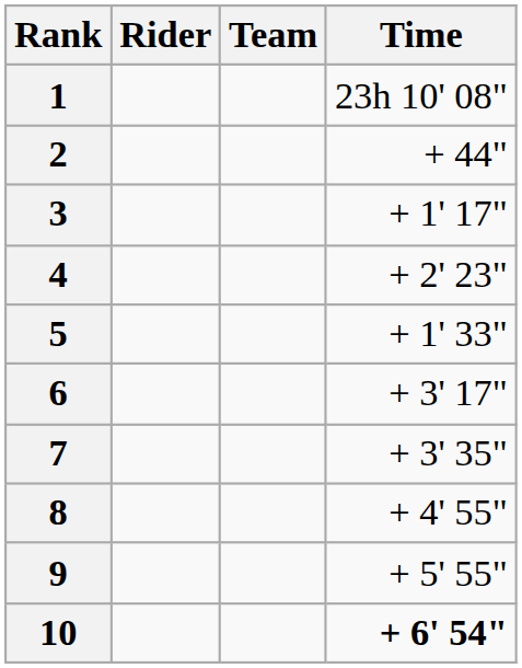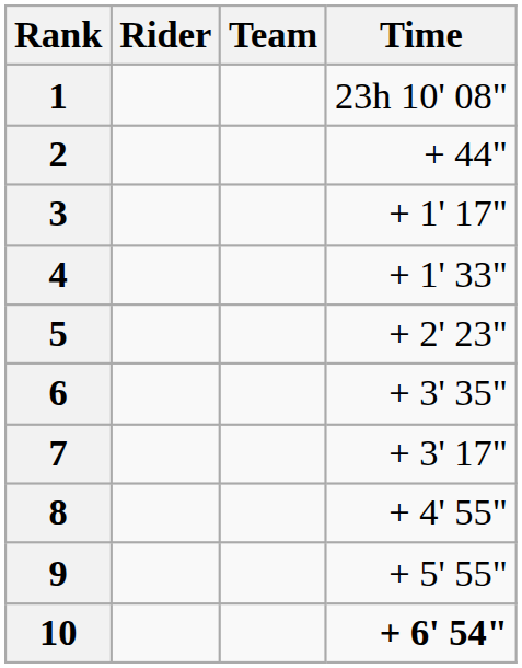 <table class="wikitable" margin-bottom:0;">
 <tr>
 <th scope="col">Rank</th>
 <th scope="col">Rider</th>
 <th scope="col">Team</th>
 <th scope="col">Time</th>
 </tr>
 <tr>
 <th scope="row">1</th>
 <td> </td>
 <td></td>
 <td align="right">23h 10' 08"</td>
 </tr>
 <tr>
 <th scope="row">2</th>
 <td></td>
 <td></td>
 <td align="right">+ 44"</td>
 </tr>
 <tr>
 <th scope="row">3</th>
 <td></td>
 <td></td>
 <td align="right">+ 1' 17"</td>
 </tr>
 <tr>
 <th scope="row">4</th>
 <td></td>
 <td></td>
-<td align="right">+ 2' 23"</td>
+<td align="right">+ 1' 33"</td>
 </tr>
 <tr>
 <th scope="row">5</th>
 <td></td>
 <td></td>
-<td align="right">+ 1' 33"</td>
+<td align="right">+ 2' 23"</td>
 </tr>
 <tr>
 <th scope="row">6</th>
 <td></td>
 <td></td>
-<td align="right">+ 3' 17"</td>
+<td align="right">+ 3' 35"</td>
 </tr>
 <tr>
 <th scope="row">7</th>
 <td></td>
 <td></td>
-<td align="right">+ 3' 35"</td>
+<td align="right">+ 3' 17"</td>
 </tr>
 <tr>
 <th scope="row">8</th>
 <td></td>
 <td></td>
 <td align="right">+ 4' 55"</td>
 </tr>
 <tr>
 <th scope="row">9</th>
 <td></td>
 <td></td>
 <td align="right">+ 5' 55"</td>
 </tr>
 <tr>
 <th scope="row">10</th>
 <td></td>
 <td></td>
 <td align="right"><strong>+ 6' 54"</strong></td>
 </tr>
 </table>
